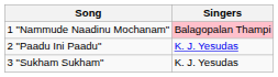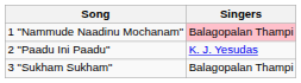 <table class="wikitable">
 <tr>
 <th>Song</th>
 <th>Singers</th>
 </tr>
 <tr>
 <td>1 "Nammude Naadinu Mochanam"</td>
 <td style="background: pink;">Balagopalan Thampi</td>
 </tr>
 <tr>
 <td>2 "Paadu Ini Paadu"</td>
 <td><a href='#'>K. J. Yesudas</a></td>
 </tr>
 <tr>
 <td>3 "Sukham Sukham"</td>
-<td>K. J. Yesudas</td>
+<td>Balagopalan Thampi</td>
 </tr>
 </table>
